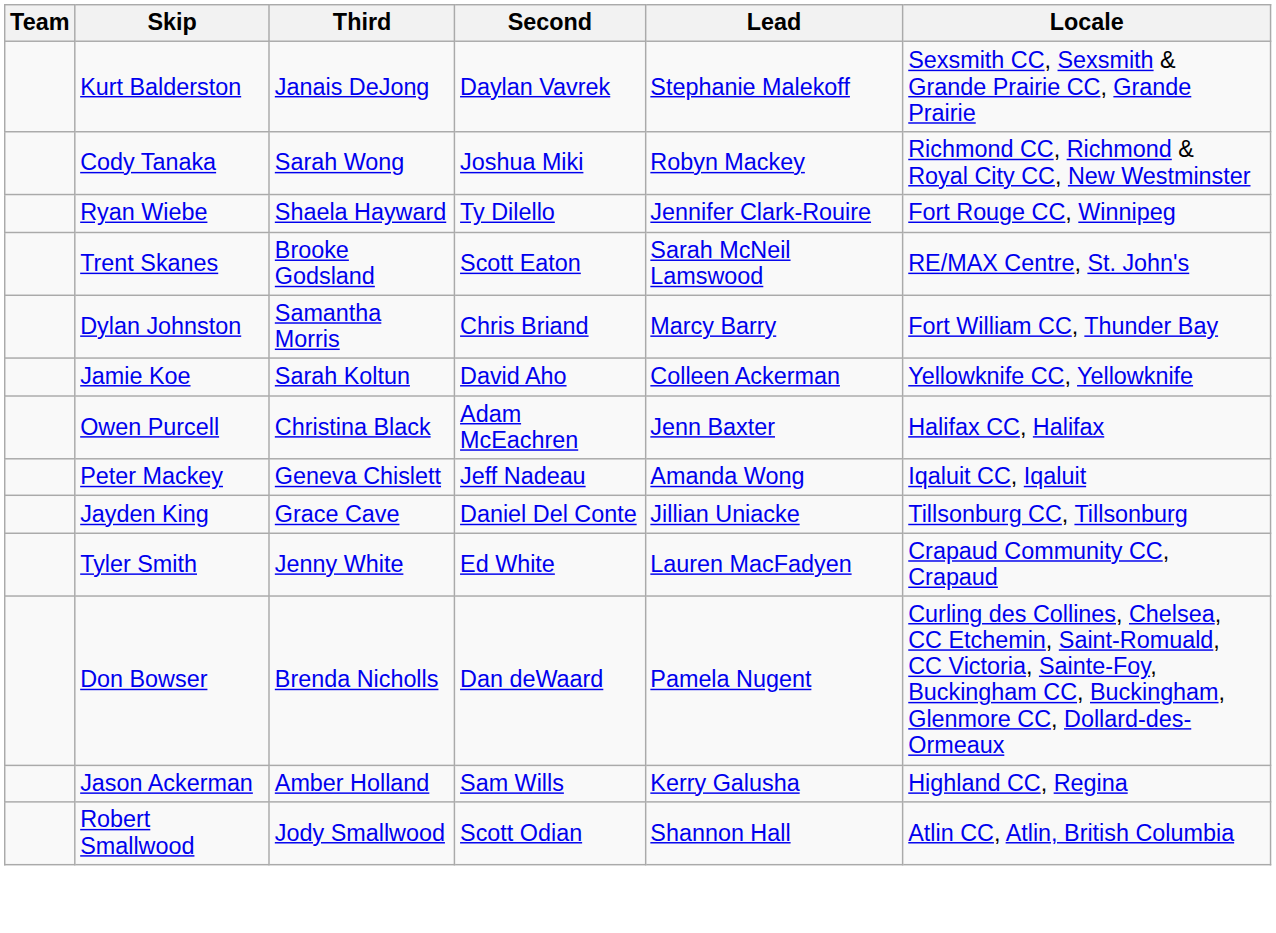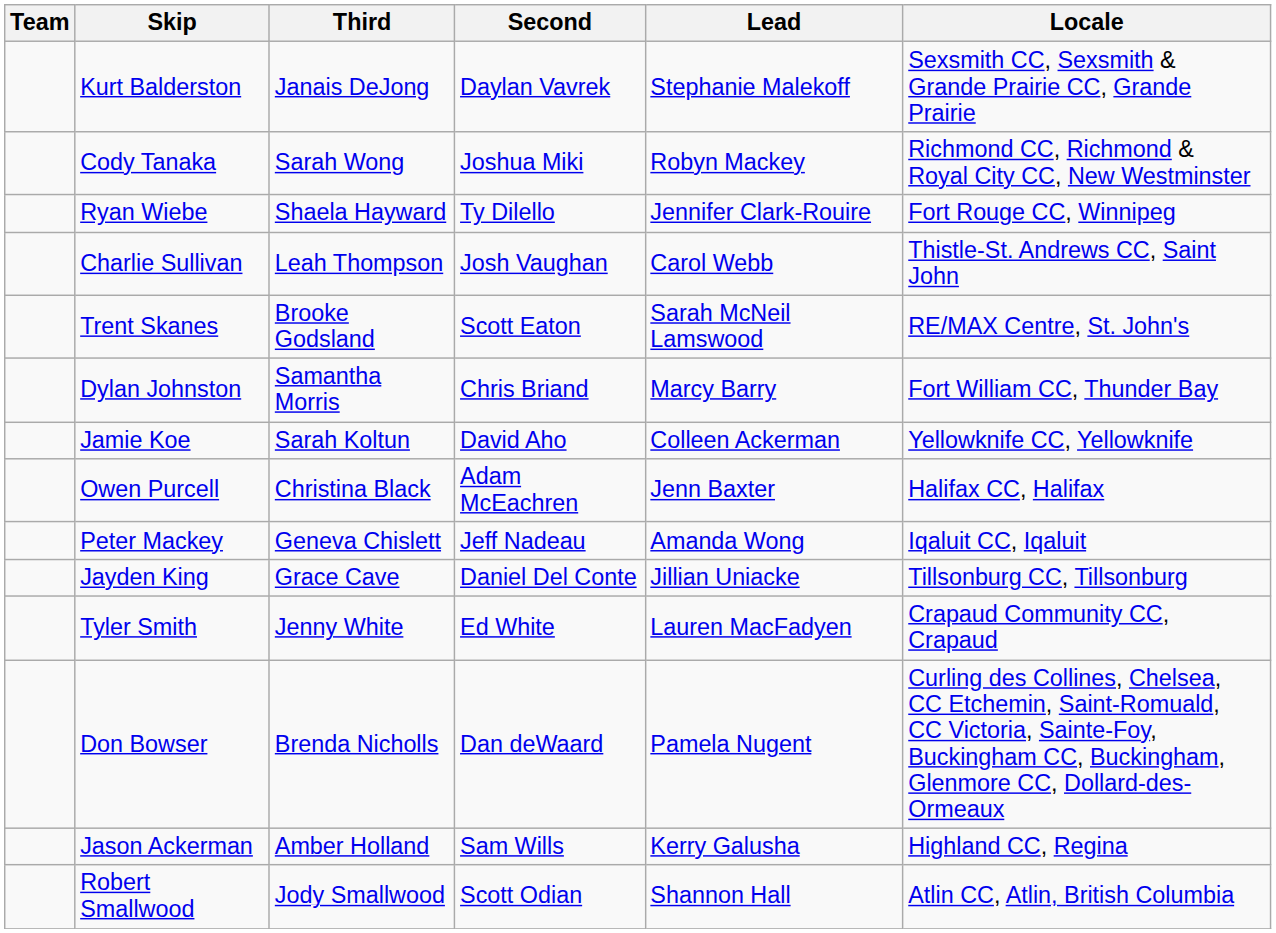 <table class="wikitable">
 <tr>
 <th scope="col">Team</th>
 <th scope="col">Skip</th>
 <th scope="col">Third</th>
 <th scope="col">Second</th>
 <th scope="col">Lead</th>
 <th scope="col">Locale</th>
 </tr>
 <tr>
 <td></td>
 <td><a href='#'>Kurt Balderston</a></td>
 <td><a href='#'>Janais DeJong</a></td>
 <td><a href='#'>Daylan Vavrek</a></td>
 <td><a href='#'>Stephanie Malekoff</a></td>
 <td><a href='#'>Sexsmith CC</a>, <a href='#'>Sexsmith</a> & <br> <a href='#'>Grande Prairie CC</a>, <a href='#'>Grande Prairie</a></td>
 </tr>
 <tr>
 <td></td>
 <td><a href='#'>Cody Tanaka</a></td>
 <td><a href='#'>Sarah Wong</a></td>
 <td><a href='#'>Joshua Miki</a></td>
 <td><a href='#'>Robyn Mackey</a></td>
 <td><a href='#'>Richmond CC</a>, <a href='#'>Richmond</a> & <br> <a href='#'>Royal City CC</a>, <a href='#'>New Westminster</a></td>
 </tr>
 <tr>
 <td></td>
 <td><a href='#'>Ryan Wiebe</a></td>
 <td><a href='#'>Shaela Hayward</a></td>
 <td><a href='#'>Ty Dilello</a></td>
 <td><a href='#'>Jennifer Clark-Rouire</a></td>
 <td><a href='#'>Fort Rouge CC</a>, <a href='#'>Winnipeg</a></td>
+</tr>
+<tr>
+<td></td>
+<td><a href='#'>Charlie Sullivan</a></td>
+<td><a href='#'>Leah Thompson</a></td>
+<td><a href='#'>Josh Vaughan</a></td>
+<td><a href='#'>Carol Webb</a></td>
+<td><a href='#'>Thistle-St. Andrews CC</a>, <a href='#'>Saint John</a></td>
 </tr>
 <tr>
 <td></td>
 <td><a href='#'>Trent Skanes</a></td>
 <td><a href='#'>Brooke Godsland</a></td>
 <td><a href='#'>Scott Eaton</a></td>
 <td><a href='#'>Sarah McNeil Lamswood</a></td>
 <td><a href='#'>RE/MAX Centre</a>, <a href='#'>St. John's</a></td>
 </tr>
 <tr>
 <td></td>
 <td><a href='#'>Dylan Johnston</a></td>
 <td><a href='#'>Samantha Morris</a></td>
 <td><a href='#'>Chris Briand</a></td>
 <td><a href='#'>Marcy Barry</a></td>
 <td><a href='#'>Fort William CC</a>, <a href='#'>Thunder Bay</a></td>
 </tr>
 <tr>
 <td></td>
 <td><a href='#'>Jamie Koe</a></td>
 <td><a href='#'>Sarah Koltun</a></td>
 <td><a href='#'>David Aho</a></td>
 <td><a href='#'>Colleen Ackerman</a></td>
 <td><a href='#'>Yellowknife CC</a>, <a href='#'>Yellowknife</a></td>
 </tr>
 <tr>
 <td></td>
 <td><a href='#'>Owen Purcell</a></td>
 <td><a href='#'>Christina Black</a></td>
 <td><a href='#'>Adam McEachren</a></td>
 <td><a href='#'>Jenn Baxter</a></td>
 <td><a href='#'>Halifax CC</a>, <a href='#'>Halifax</a></td>
 </tr>
 <tr>
 <td></td>
 <td><a href='#'>Peter Mackey</a></td>
 <td><a href='#'>Geneva Chislett</a></td>
 <td><a href='#'>Jeff Nadeau</a></td>
 <td><a href='#'>Amanda Wong</a></td>
 <td><a href='#'>Iqaluit CC</a>, <a href='#'>Iqaluit</a></td>
 </tr>
 <tr>
 <td></td>
 <td><a href='#'>Jayden King</a></td>
 <td><a href='#'>Grace Cave</a></td>
 <td><a href='#'>Daniel Del Conte</a></td>
 <td><a href='#'>Jillian Uniacke</a></td>
 <td><a href='#'>Tillsonburg CC</a>, <a href='#'>Tillsonburg</a></td>
 </tr>
 <tr>
 <td></td>
 <td><a href='#'>Tyler Smith</a></td>
 <td><a href='#'>Jenny White</a></td>
 <td><a href='#'>Ed White</a></td>
 <td><a href='#'>Lauren MacFadyen</a></td>
 <td><a href='#'>Crapaud Community CC</a>, <a href='#'>Crapaud</a></td>
 </tr>
 <tr>
 <td></td>
 <td><a href='#'>Don Bowser</a></td>
 <td><a href='#'>Brenda Nicholls</a></td>
 <td><a href='#'>Dan deWaard</a></td>
 <td><a href='#'>Pamela Nugent</a></td>
 <td><a href='#'>Curling des Collines</a>, <a href='#'>Chelsea</a>, <br> <a href='#'>CC Etchemin</a>, <a href='#'>Saint-Romuald</a>, <br> <a href='#'>CC Victoria</a>, <a href='#'>Sainte-Foy</a>, <br> <a href='#'>Buckingham CC</a>, <a href='#'>Buckingham</a>, <br> <a href='#'>Glenmore CC</a>, <a href='#'>Dollard-des-Ormeaux</a></td>
 </tr>
 <tr>
 <td></td>
 <td><a href='#'>Jason Ackerman</a></td>
 <td><a href='#'>Amber Holland</a></td>
 <td><a href='#'>Sam Wills</a></td>
 <td><a href='#'>Kerry Galusha</a></td>
 <td><a href='#'>Highland CC</a>, <a href='#'>Regina</a></td>
 </tr>
 <tr>
 <td></td>
 <td><a href='#'>Robert Smallwood</a></td>
 <td><a href='#'>Jody Smallwood</a></td>
 <td><a href='#'>Scott Odian</a></td>
 <td><a href='#'>Shannon Hall</a></td>
 <td><a href='#'>Atlin CC</a>, <a href='#'>Atlin, British Columbia</a></td>
 </tr>
 </table>
